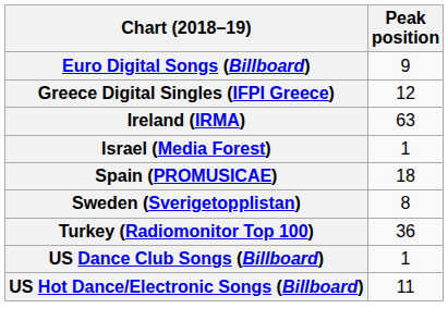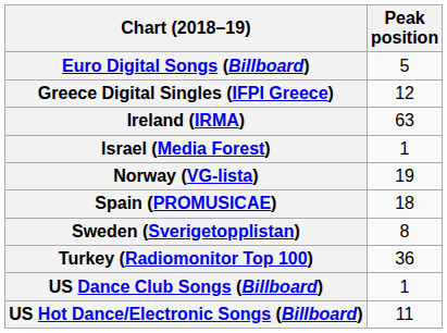 <table class="wikitable sortable plainrowheaders" style="text-align:center">
 <tr>
 <th scope="col">Chart (2018–19)</th>
 <th scope="col">Peak<br> position</th>
 </tr>
 <tr>
 </tr>
 <tr>
 </tr>
 <tr>
 </tr>
 <tr>
 </tr>
 <tr>
 <th scope="row"><a href='#'>Euro Digital Songs</a> (<em><a href='#'>Billboard</a></em>)</th>
-<td>9</td>
+<td>5</td>
 </tr>
 <tr>
 </tr>
 <tr>
 </tr>
 <tr>
 </tr>
 <tr>
 <th scope="row">Greece Digital Singles (<a href='#'>IFPI Greece</a>)</th>
 <td>12</td>
 </tr>
 <tr>
 </tr>
 <tr>
 <th scope="row">Ireland (<a href='#'>IRMA</a>)</th>
 <td>63</td>
 </tr>
 <tr>
 <th scope="row">Israel (<a href='#'>Media Forest</a>)</th>
 <td>1</td>
 </tr>
 <tr>
+</tr>
+<tr>
+<th scope="row">Norway (<a href='#'>VG-lista</a>)</th>
+<td>19</td>
 </tr>
 <tr>
 </tr>
 <tr>
 <th scope="row">Spain (<a href='#'>PROMUSICAE</a>)</th>
 <td>18</td>
 </tr>
 <tr>
 <th scope="row">Sweden (<a href='#'>Sverigetopplistan</a>)</th>
 <td>8</td>
 </tr>
 <tr>
 </tr>
 <tr>
 <th scope="row">Turkey (<a href='#'>Radiomonitor Top 100</a>)</th>
 <td>36</td>
 </tr>
 <tr>
 </tr>
 <tr>
 <th scope="row">US <a href='#'>Dance Club Songs</a> (<em><a href='#'>Billboard</a></em>)</th>
 <td>1</td>
 </tr>
 <tr>
 <th scope="row">US <a href='#'>Hot Dance/Electronic Songs</a> (<em><a href='#'>Billboard</a></em>)</th>
 <td>11</td>
 </tr>
 </table>
